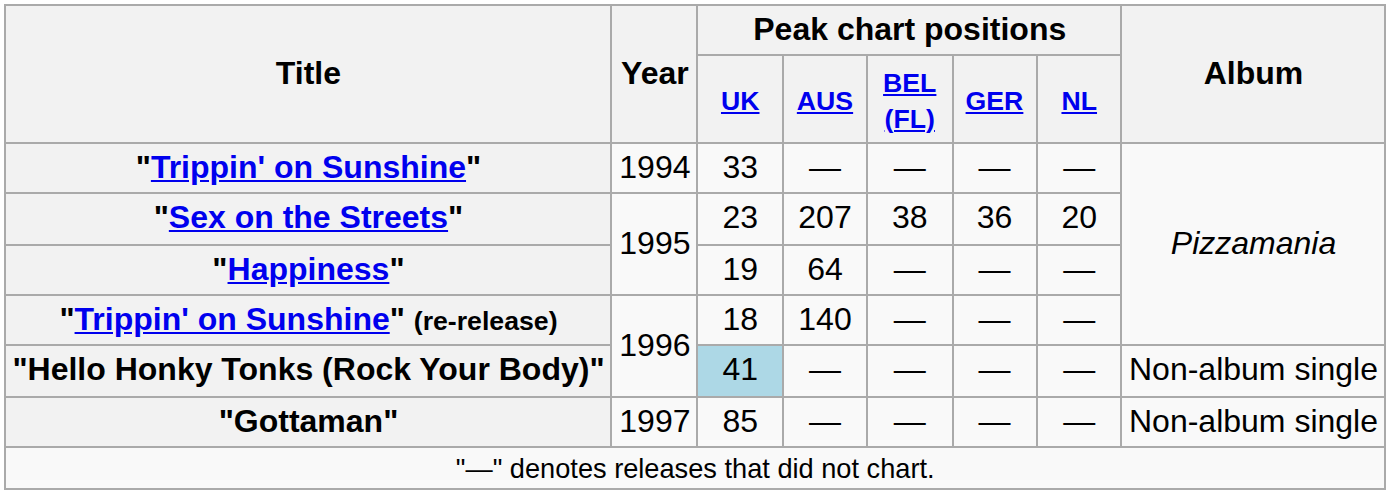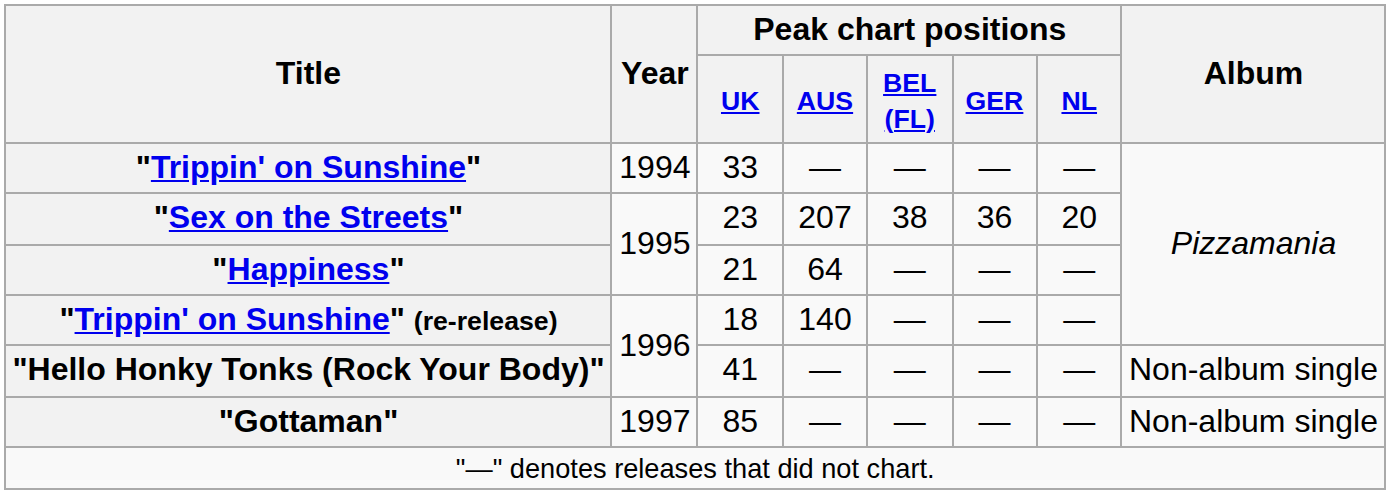 <table class="wikitable plainrowheaders" style="text-align:center;">
 <tr>
 <th rowspan="2">Title</th>
 <th rowspan="2">Year</th>
 <th colspan="5">Peak chart positions</th>
 <th rowspan="2">Album</th>
 </tr>
 <tr>
 <th width="35"><small><a href='#'>UK</a><br></small></th>
 <th width="35"><small><a href='#'>AUS</a><br></small></th>
 <th width="35"><small><a href='#'>BEL<br>(FL)</a><br></small></th>
 <th width="35"><small><a href='#'>GER</a><br></small></th>
 <th width="35"><small><a href='#'>NL</a><br></small></th>
 </tr>
 <tr>
 <th scope="row">"<a href='#'>Trippin' on Sunshine</a>"</th>
 <td>1994</td>
 <td align="center">33</td>
 <td align="center">—</td>
 <td align="center">—</td>
 <td align="center">—</td>
 <td align="center">—</td>
 <td rowspan="4"><em>Pizzamania</em></td>
 </tr>
 <tr>
 <th scope="row">"<a href='#'>Sex on the Streets</a>"</th>
 <td rowspan="2">1995</td>
 <td align="center">23</td>
 <td align="center">207</td>
 <td align="center">38</td>
 <td align="center">36</td>
 <td align="center">20</td>
 </tr>
 <tr>
 <th scope="row">"<a href='#'>Happiness</a>"</th>
-<td align="center">19</td>
+<td align="center">21</td>
 <td align="center">64</td>
 <td align="center">—</td>
 <td align="center">—</td>
 <td align="center">—</td>
 </tr>
 <tr>
 <th scope="row">"<a href='#'>Trippin' on Sunshine</a>" <small>(re-release)</small></th>
 <td rowspan="2">1996</td>
 <td align="center">18</td>
 <td align="center">140</td>
 <td align="center">—</td>
 <td align="center">—</td>
 <td align="center">—</td>
 </tr>
 <tr>
 <th scope="row">"Hello Honky Tonks (Rock Your Body)"</th>
-<td align="center" style="background: lightblue;">41</td>
+<td align="center">41</td>
 <td align="center">—</td>
 <td align="center">—</td>
 <td align="center">—</td>
 <td align="center">—</td>
 <td>Non-album single</td>
 </tr>
 <tr>
 <th scope="row">"Gottaman"</th>
 <td>1997</td>
 <td align="center">85</td>
 <td align="center">—</td>
 <td align="center">—</td>
 <td align="center">—</td>
 <td align="center">—</td>
 <td>Non-album single</td>
 </tr>
 <tr>
 <td align="center" colspan="8" style="font-size: 85%">"—" denotes releases that did not chart.</td>
 </tr>
 </table>
